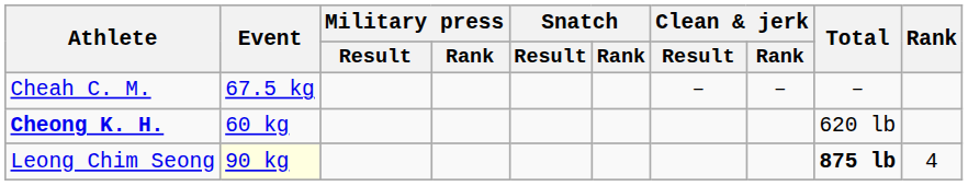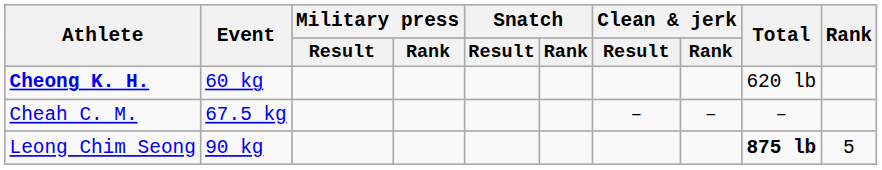 <table class=wikitable style="font-size:90%">
 <tr>
 <th rowspan=2>Athlete</th>
 <th rowspan=2>Event</th>
 <th colspan=2>Military press</th>
 <th colspan=2>Snatch</th>
 <th colspan=2>Clean & jerk</th>
 <th rowspan=2>Total</th>
 <th rowspan=2>Rank</th>
 </tr>
 <tr style="font-size:95%">
 <th>Result</th>
 <th>Rank</th>
 <th>Result</th>
 <th>Rank</th>
 <th>Result</th>
 <th>Rank</th>
 </tr>
 <tr align=center>
+<td align=left><strong><a href='#'>Cheong K. H.</a></strong></td>
+<td align=left><a href='#'>60 kg</a></td>
+<td></td>
+<td></td>
+<td></td>
+<td></td>
+<td></td>
+<td></td>
+<td>620 lb</td>
+<td></td>
+</tr>
+<tr align=center>
 <td align=left><a href='#'>Cheah C. M.</a></td>
 <td align=left><a href='#'>67.5 kg</a></td>
 <td></td>
 <td></td>
 <td></td>
 <td></td>
 <td>–</td>
 <td>–</td>
 <td>–</td>
 <td></td>
 </tr>
 <tr align=center>
-<td align=left><strong><a href='#'>Cheong K. H.</a></strong></td>
-<td align=left><a href='#'>60 kg</a></td>
-<td></td>
-<td></td>
-<td></td>
-<td></td>
-<td></td>
-<td></td>
-<td>620 lb</td>
-<td></td>
-</tr>
-<tr align=center>
 <td align=left><a href='#'>Leong Chim Seong</a></td>
-<td align=left style="background: lightyellow;"><a href='#'>90 kg</a></td>
+<td align=left><a href='#'>90 kg</a></td>
 <td></td>
 <td></td>
 <td></td>
 <td></td>
 <td></td>
 <td></td>
 <td><strong>875 lb</strong></td>
-<td>4</td>
+<td>5</td>
 </tr>
 </table>
